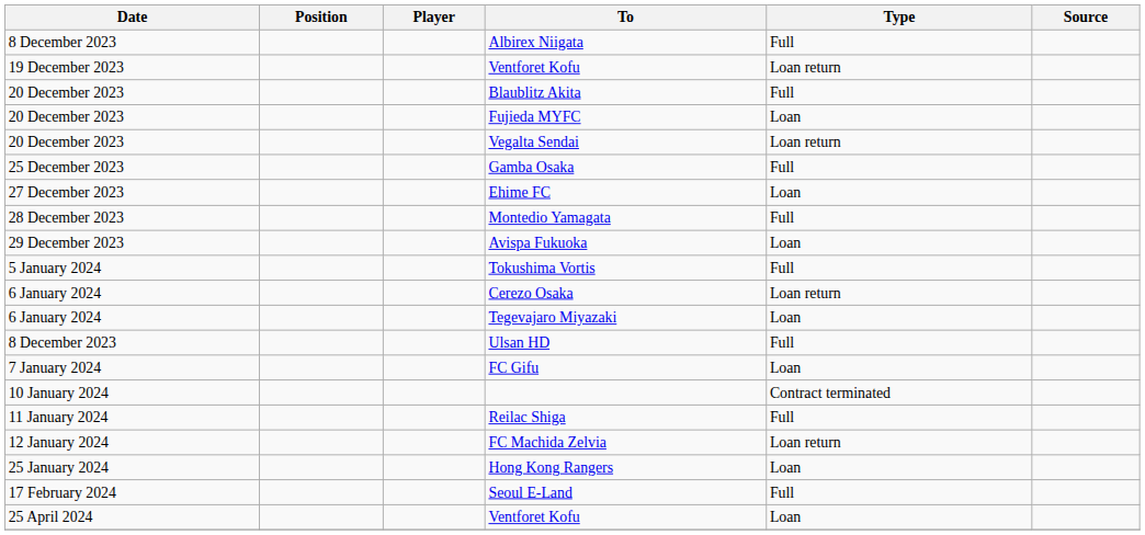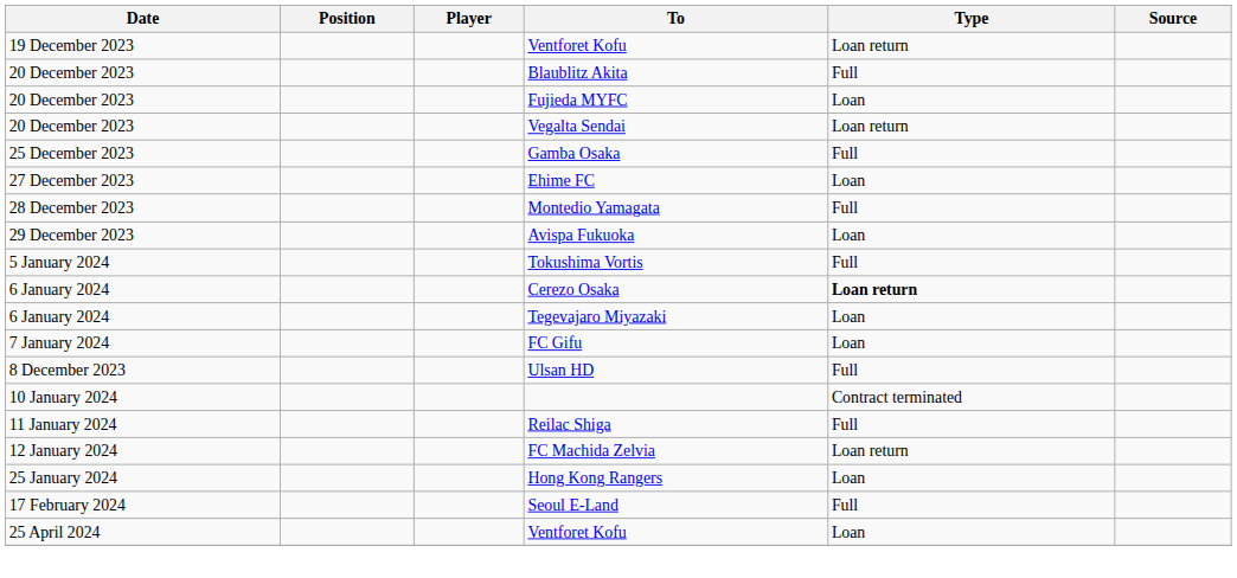 <table class="wikitable sortable" style="width:90%; text-align:center; font-size:95%; text-align:left;">
 <tr>
 <th>Date</th>
 <th>Position</th>
 <th>Player</th>
 <th>To</th>
 <th>Type</th>
 <th>Source</th>
-</tr>
-<tr>
-<td>8 December 2023</td>
-<td></td>
-<td></td>
-<td> <a href='#'>Albirex Niigata</a></td>
-<td>Full</td>
-<td></td>
 </tr>
 <tr>
 <td>19 December 2023</td>
 <td></td>
 <td></td>
 <td> <a href='#'>Ventforet Kofu</a></td>
 <td>Loan return</td>
 <td></td>
 </tr>
 <tr>
 <td>20 December 2023</td>
 <td></td>
 <td></td>
 <td> <a href='#'>Blaublitz Akita</a></td>
 <td>Full</td>
 <td></td>
 </tr>
 <tr>
 <td>20 December 2023</td>
 <td></td>
 <td></td>
 <td> <a href='#'>Fujieda MYFC</a></td>
 <td>Loan</td>
 <td></td>
 </tr>
 <tr>
 <td>20 December 2023</td>
 <td></td>
 <td></td>
 <td> <a href='#'>Vegalta Sendai</a></td>
 <td>Loan return</td>
 <td></td>
 </tr>
 <tr>
 <td>25 December 2023</td>
 <td></td>
 <td></td>
 <td> <a href='#'>Gamba Osaka</a></td>
 <td>Full</td>
 <td></td>
 </tr>
 <tr>
 <td>27 December 2023</td>
 <td></td>
 <td></td>
 <td> <a href='#'>Ehime FC</a></td>
 <td>Loan</td>
 <td></td>
 </tr>
 <tr>
 <td>28 December 2023</td>
 <td></td>
 <td></td>
 <td> <a href='#'>Montedio Yamagata</a></td>
 <td>Full</td>
 <td></td>
 </tr>
 <tr>
 <td>29 December 2023</td>
 <td></td>
 <td></td>
 <td> <a href='#'>Avispa Fukuoka</a></td>
 <td>Loan</td>
 <td></td>
 </tr>
 <tr>
 <td>5 January 2024</td>
 <td></td>
 <td></td>
 <td> <a href='#'>Tokushima Vortis</a></td>
 <td>Full</td>
 <td></td>
 </tr>
 <tr>
 <td>6 January 2024</td>
 <td></td>
 <td></td>
 <td> <a href='#'>Cerezo Osaka</a></td>
-<td>Loan return</td>
+<td><strong>Loan return</strong></td>
 <td></td>
 </tr>
 <tr>
 <td>6 January 2024</td>
 <td></td>
 <td></td>
 <td> <a href='#'>Tegevajaro Miyazaki</a></td>
 <td>Loan</td>
 <td></td>
 </tr>
 <tr>
+<td>7 January 2024</td>
+<td></td>
+<td></td>
+<td> <a href='#'>FC Gifu</a></td>
+<td>Loan</td>
+<td></td>
+</tr>
+<tr>
 <td>8 December 2023</td>
 <td></td>
 <td></td>
 <td> <a href='#'>Ulsan HD</a></td>
 <td>Full</td>
-<td></td>
-</tr>
-<tr>
-<td>7 January 2024</td>
-<td></td>
-<td></td>
-<td> <a href='#'>FC Gifu</a></td>
-<td>Loan</td>
 <td></td>
 </tr>
 <tr>
 <td>10 January 2024</td>
 <td></td>
 <td></td>
 <td></td>
 <td>Contract terminated</td>
 <td></td>
 </tr>
 <tr>
 <td>11 January 2024</td>
 <td></td>
 <td></td>
 <td> <a href='#'>Reilac Shiga</a></td>
 <td>Full</td>
 <td></td>
 </tr>
 <tr>
 <td>12 January 2024</td>
 <td></td>
 <td></td>
 <td> <a href='#'>FC Machida Zelvia</a></td>
 <td>Loan return</td>
 <td></td>
 </tr>
 <tr>
 <td>25 January 2024</td>
 <td></td>
 <td></td>
 <td> <a href='#'>Hong Kong Rangers</a></td>
 <td>Loan</td>
 <td></td>
 </tr>
 <tr>
 <td>17 February 2024</td>
 <td></td>
 <td></td>
 <td> <a href='#'>Seoul E-Land</a></td>
 <td>Full</td>
 <td></td>
 </tr>
 <tr>
 <td>25 April 2024</td>
 <td></td>
 <td></td>
 <td> <a href='#'>Ventforet Kofu</a></td>
 <td>Loan</td>
 <td></td>
 </tr>
 <tr>
 </tr>
 </table>
